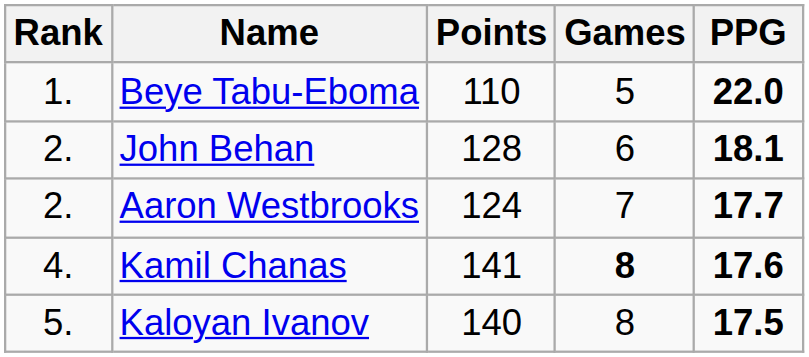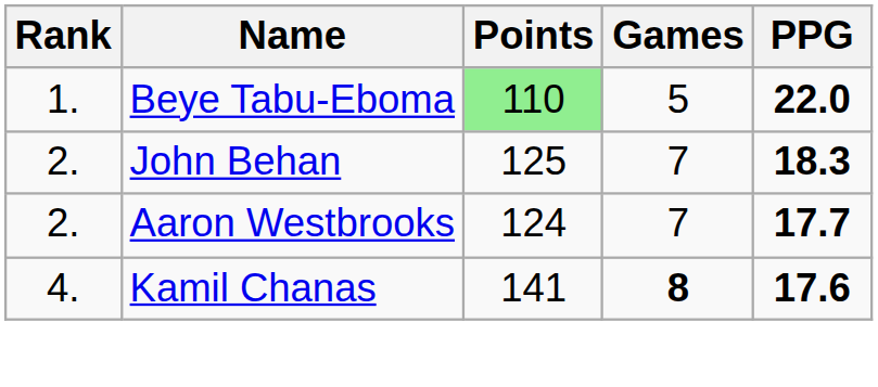 <table class="wikitable" style="text-align: center;">
 <tr>
 <th>Rank</th>
 <th>Name</th>
 <th>Points</th>
 <th>Games</th>
 <th width=40>PPG</th>
 </tr>
 <tr>
 <td>1.</td>
 <td align="left"> <a href='#'>Beye Tabu-Eboma</a></td>
-<td>110</td>
+<td style="background: lightgreen;">110</td>
 <td>5</td>
 <td><strong>22.0</strong></td>
 </tr>
 <tr>
 <td>2.</td>
 <td align="left"> <a href='#'>John Behan</a></td>
-<td>128</td>
-<td>6</td>
-<td><strong>18.1</strong></td>
+<td>125</td>
+<td>7</td>
+<td><strong>18.3</strong></td>
 </tr>
 <tr>
 <td>2.</td>
 <td align="left"> <a href='#'>Aaron Westbrooks</a></td>
 <td>124</td>
 <td>7</td>
 <td><strong>17.7</strong></td>
 </tr>
 <tr>
 <td>4.</td>
 <td align="left"> <a href='#'>Kamil Chanas</a></td>
 <td>141</td>
 <td><strong>8</strong></td>
 <td><strong>17.6</strong></td>
 </tr>
-<tr>
-<td>5.</td>
-<td align="left"> <a href='#'>Kaloyan Ivanov</a></td>
-<td>140</td>
-<td>8</td>
-<td><strong>17.5</strong></td>
-</tr>
 </table>
